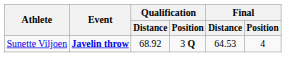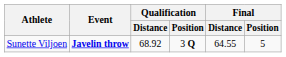 <table class=wikitable style="font-size:90%">
 <tr>
 <th rowspan="2">Athlete</th>
 <th rowspan="2">Event</th>
 <th colspan="2">Qualification</th>
 <th colspan="2">Final</th>
 </tr>
 <tr style="font-size:95%">
 <th>Distance</th>
 <th>Position</th>
 <th>Distance</th>
 <th>Position</th>
 </tr>
 <tr align=center>
 <td align=left><a href='#'>Sunette Viljoen</a></td>
 <td align=left><strong><a href='#'>Javelin throw</a></strong></td>
 <td>68.92</td>
 <td>3 <strong>Q</strong></td>
-<td>64.53</td>
-<td>4</td>
+<td>64.55</td>
+<td>5</td>
 </tr>
 </table>
